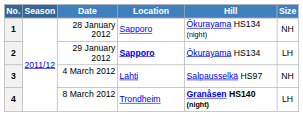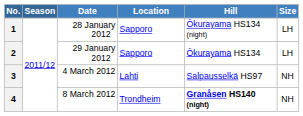 <table class="wikitable sortable" style="font-size:86%; line-height:15px; text-align:left; border:grey solid 1px; border-collapse:collapse; background:#ffffff;">
 <tr style="background:#efefef;">
 <th style="background-color:#369; color:white; width:10px;">No.</th>
 <th style="background-color:#369; color:white;  width:30px;">Season</th>
 <th style="background-color:#4180be; color:white; width:89px;">Date</th>
 <th style="background-color:#4180be; color:white; width:100px;">Location</th>
 <th style="background-color:#4180be; color:white; width:140px;">Hill</th>
 <th style="background-color:#4180be; color:white; width:25px;">Size</th>
 </tr>
 <tr>
 <th scope=row style="text-align:center;">1</th>
 <td align=center rowspan=4><a href='#'>2011/12</a></td>
 <td align=right>28 January 2012  </td>
 <td> <a href='#'>Sapporo</a></td>
 <td><a href='#'>Ōkurayama</a> HS134 <small>(night)</small></td>
-<td align=center>NH</td>
+<td align=center>LH</td>
 </tr>
 <tr>
 <th scope=row style="text-align:center;">2</th>
 <td align=right>29 January 2012  </td>
-<td><strong> <a href='#'>Sapporo</a></strong></td>
+<td> <a href='#'>Sapporo</a></td>
 <td><a href='#'>Ōkurayama</a> HS134</td>
 <td align=center>LH</td>
 </tr>
 <tr>
 <th scope=row style="text-align:center;">3</th>
 <td align=right>4 March 2012  </td>
 <td> <a href='#'>Lahti</a></td>
 <td><a href='#'>Salpausselkä</a> HS97</td>
 <td align=center>NH</td>
 </tr>
 <tr>
 <th scope=row style="text-align:center;">4</th>
 <td align=right>8 March 2012  </td>
 <td> <a href='#'>Trondheim</a></td>
 <td><strong><a href='#'>Granåsen</a> HS140 <small>(night)</small></strong></td>
-<td align=center>LH</td>
+<td align=center>NH</td>
 </tr>
 </table>
